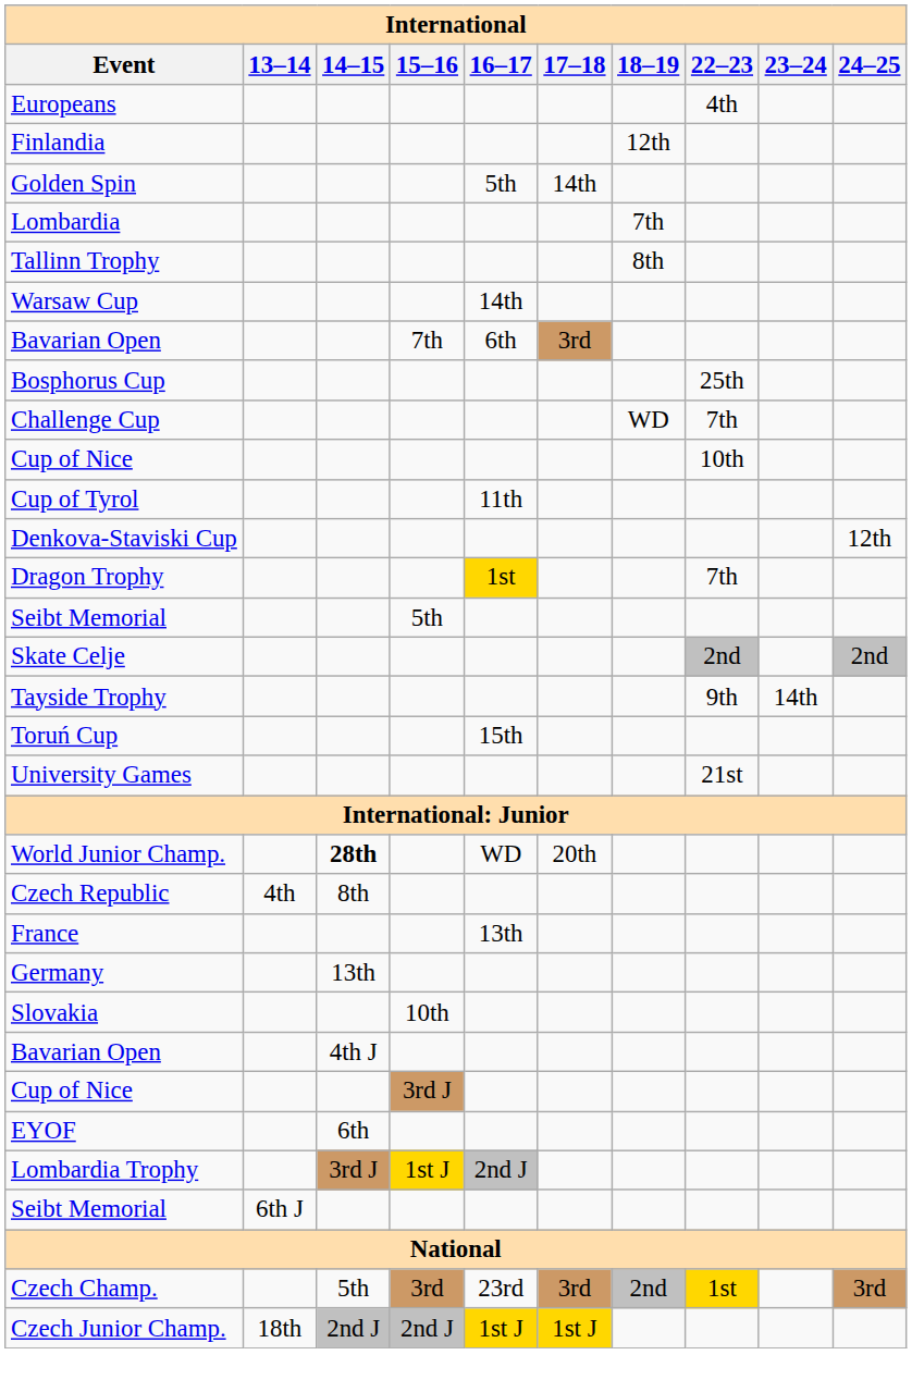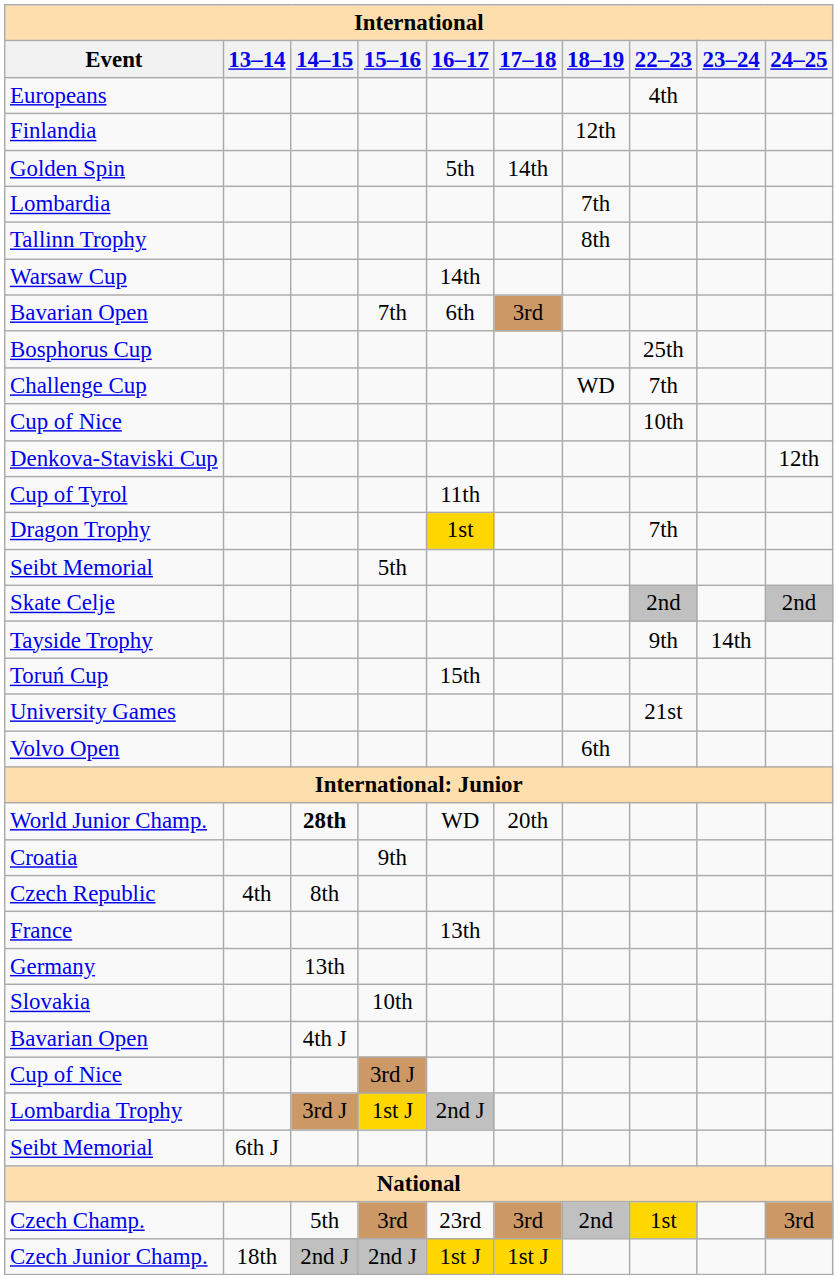 <table class="wikitable" style="text-align:center">
 <tr>
 <th colspan="10" style="background-color: #ffdead; " align="center">International</th>
 </tr>
 <tr>
 <th>Event</th>
 <th><a href='#'>13–14</a></th>
 <th><a href='#'>14–15</a></th>
 <th><a href='#'>15–16</a></th>
 <th><a href='#'>16–17</a></th>
 <th><a href='#'>17–18</a></th>
 <th><a href='#'>18–19</a></th>
 <th><a href='#'>22–23</a></th>
 <th><a href='#'>23–24</a></th>
 <th><a href='#'>24–25</a></th>
 </tr>
 <tr>
 <td align=left><a href='#'>Europeans</a></td>
 <td></td>
 <td></td>
 <td></td>
 <td></td>
 <td></td>
 <td></td>
 <td>4th</td>
 <td></td>
 <td></td>
 </tr>
 <tr>
 <td align=left> <a href='#'>Finlandia</a></td>
 <td></td>
 <td></td>
 <td></td>
 <td></td>
 <td></td>
 <td>12th</td>
 <td></td>
 <td></td>
 <td></td>
 </tr>
 <tr>
 <td align=left> <a href='#'>Golden Spin</a></td>
 <td></td>
 <td></td>
 <td></td>
 <td>5th</td>
 <td>14th</td>
 <td></td>
 <td></td>
 <td></td>
 <td></td>
 </tr>
 <tr>
 <td align=left> <a href='#'>Lombardia</a></td>
 <td></td>
 <td></td>
 <td></td>
 <td></td>
 <td></td>
 <td>7th</td>
 <td></td>
 <td></td>
 <td></td>
 </tr>
 <tr>
 <td align=left> <a href='#'>Tallinn Trophy</a></td>
 <td></td>
 <td></td>
 <td></td>
 <td></td>
 <td></td>
 <td>8th</td>
 <td></td>
 <td></td>
 <td></td>
 </tr>
 <tr>
 <td align=left> <a href='#'>Warsaw Cup</a></td>
 <td></td>
 <td></td>
 <td></td>
 <td>14th</td>
 <td></td>
 <td></td>
 <td></td>
 <td></td>
 <td></td>
 </tr>
 <tr>
 <td align=left><a href='#'>Bavarian Open</a></td>
 <td></td>
 <td></td>
 <td>7th</td>
 <td>6th</td>
 <td bgcolor=cc9966>3rd</td>
 <td></td>
 <td></td>
 <td></td>
 <td></td>
 </tr>
 <tr>
 <td align=left><a href='#'> Bosphorus Cup</a></td>
 <td></td>
 <td></td>
 <td></td>
 <td></td>
 <td></td>
 <td></td>
 <td>25th</td>
 <td></td>
 <td></td>
 </tr>
 <tr>
 <td align=left><a href='#'>Challenge Cup</a></td>
 <td></td>
 <td></td>
 <td></td>
 <td></td>
 <td></td>
 <td>WD</td>
 <td>7th</td>
 <td></td>
 <td></td>
 </tr>
 <tr>
 <td align=left><a href='#'>Cup of Nice</a></td>
 <td></td>
 <td></td>
 <td></td>
 <td></td>
 <td></td>
 <td></td>
 <td>10th</td>
 <td></td>
 <td></td>
 </tr>
 <tr>
+<td align=left><a href='#'>Denkova-Staviski Cup</a></td>
+<td></td>
+<td></td>
+<td></td>
+<td></td>
+<td></td>
+<td></td>
+<td></td>
+<td></td>
+<td>12th</td>
+</tr>
+<tr>
 <td align=left><a href='#'>Cup of Tyrol</a></td>
 <td></td>
 <td></td>
 <td></td>
 <td>11th</td>
 <td></td>
 <td></td>
 <td></td>
 <td></td>
 <td></td>
-</tr>
-<tr>
-<td align=left><a href='#'>Denkova-Staviski Cup</a></td>
-<td></td>
-<td></td>
-<td></td>
-<td></td>
-<td></td>
-<td></td>
-<td></td>
-<td></td>
-<td>12th</td>
 </tr>
 <tr>
 <td align=left><a href='#'>Dragon Trophy</a></td>
 <td></td>
 <td></td>
 <td></td>
 <td bgcolor=gold>1st</td>
 <td></td>
 <td></td>
 <td>7th</td>
 <td></td>
 <td></td>
 </tr>
 <tr>
 <td align=left><a href='#'>Seibt Memorial</a></td>
 <td></td>
 <td></td>
 <td>5th</td>
 <td></td>
 <td></td>
 <td></td>
 <td></td>
 <td></td>
 <td></td>
 </tr>
 <tr>
 <td align=left><a href='#'>Skate Celje</a></td>
 <td></td>
 <td></td>
 <td></td>
 <td></td>
 <td></td>
 <td></td>
 <td bgcolor=silver>2nd</td>
 <td></td>
 <td bgcolor=silver>2nd</td>
 </tr>
 <tr>
 <td align=left><a href='#'>Tayside Trophy</a></td>
 <td></td>
 <td></td>
 <td></td>
 <td></td>
 <td></td>
 <td></td>
 <td>9th</td>
 <td>14th</td>
 <td></td>
 </tr>
 <tr>
 <td align=left><a href='#'>Toruń Cup</a></td>
 <td></td>
 <td></td>
 <td></td>
 <td>15th</td>
 <td></td>
 <td></td>
 <td></td>
 <td></td>
 <td></td>
 </tr>
 <tr>
 <td align=left><a href='#'>University Games</a></td>
 <td></td>
 <td></td>
 <td></td>
 <td></td>
 <td></td>
 <td></td>
 <td>21st</td>
 <td></td>
 <td></td>
 </tr>
 <tr>
+<td align=left><a href='#'>Volvo Open</a></td>
+<td></td>
+<td></td>
+<td></td>
+<td></td>
+<td></td>
+<td>6th</td>
+<td></td>
+<td></td>
+<td></td>
+</tr>
+<tr>
 <th colspan="10" style="background-color: #ffdead; " align="center">International: Junior</th>
 </tr>
 <tr>
 <td align=left><a href='#'>World Junior Champ.</a></td>
 <td></td>
 <td><strong>28th</strong></td>
 <td></td>
 <td>WD</td>
 <td>20th</td>
+<td></td>
+<td></td>
+<td></td>
+<td></td>
+</tr>
+<tr>
+<td align=left> <a href='#'>Croatia</a></td>
+<td></td>
+<td></td>
+<td>9th</td>
+<td></td>
+<td></td>
 <td></td>
 <td></td>
 <td></td>
 <td></td>
 </tr>
 <tr>
 <td align=left> <a href='#'>Czech Republic</a></td>
 <td>4th</td>
 <td>8th</td>
 <td></td>
 <td></td>
 <td></td>
 <td></td>
 <td></td>
 <td></td>
 <td></td>
 </tr>
 <tr>
 <td align=left> <a href='#'>France</a></td>
 <td></td>
 <td></td>
 <td></td>
 <td>13th</td>
 <td></td>
 <td></td>
 <td></td>
 <td></td>
 <td></td>
 </tr>
 <tr>
 <td align=left> <a href='#'>Germany</a></td>
 <td></td>
 <td>13th</td>
 <td></td>
 <td></td>
 <td></td>
 <td></td>
 <td></td>
 <td></td>
 <td></td>
 </tr>
 <tr>
 <td align=left> <a href='#'>Slovakia</a></td>
 <td></td>
 <td></td>
 <td>10th</td>
 <td></td>
 <td></td>
 <td></td>
 <td></td>
 <td></td>
 <td></td>
 </tr>
 <tr>
 <td align=left><a href='#'>Bavarian Open</a></td>
 <td></td>
 <td>4th J</td>
 <td></td>
 <td></td>
 <td></td>
 <td></td>
 <td></td>
 <td></td>
 <td></td>
 </tr>
 <tr>
 <td align=left><a href='#'>Cup of Nice</a></td>
 <td></td>
 <td></td>
 <td bgcolor=cc9966>3rd J</td>
 <td></td>
 <td></td>
 <td></td>
 <td></td>
 <td></td>
 <td></td>
 </tr>
 <tr>
-<td align=left><a href='#'>EYOF</a></td>
-<td></td>
-<td>6th</td>
-<td></td>
-<td></td>
-<td></td>
-<td></td>
-<td></td>
-<td></td>
-<td></td>
-</tr>
-<tr>
 <td align=left><a href='#'>Lombardia Trophy</a></td>
 <td></td>
 <td bgcolor=cc9966>3rd J</td>
 <td bgcolor=gold>1st J</td>
 <td bgcolor=silver>2nd J</td>
 <td></td>
 <td></td>
 <td></td>
 <td></td>
 <td></td>
 </tr>
 <tr>
 <td align=left><a href='#'>Seibt Memorial</a></td>
 <td>6th J</td>
 <td></td>
 <td></td>
 <td></td>
 <td></td>
 <td></td>
 <td></td>
 <td></td>
 <td></td>
 </tr>
 <tr>
 <th colspan="10" style="background-color: #ffdead; " align="center">National</th>
 </tr>
 <tr>
 <td align=left><a href='#'>Czech Champ.</a></td>
 <td></td>
 <td>5th</td>
 <td bgcolor=cc9966>3rd</td>
 <td>23rd</td>
 <td bgcolor=cc9966>3rd</td>
 <td bgcolor=silver>2nd</td>
 <td bgcolor=gold>1st</td>
 <td></td>
 <td bgcolor=cc9966>3rd</td>
 </tr>
 <tr>
 <td align="left"><a href='#'>Czech Junior Champ.</a></td>
 <td>18th</td>
 <td bgcolor="silver">2nd J</td>
 <td bgcolor="silver">2nd J</td>
 <td bgcolor="gold">1st J</td>
 <td bgcolor="gold">1st J</td>
 <td></td>
 <td></td>
 <td></td>
 <td></td>
 </tr>
 </table>
